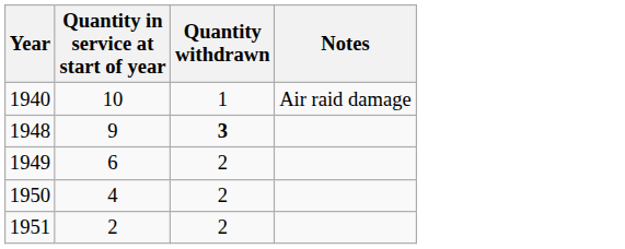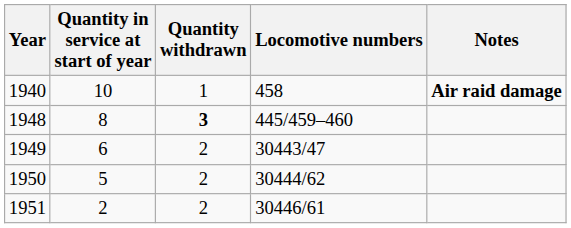 <table class=wikitable style=text-align:center>
 <tr>
 <th>Year</th>
 <th>Quantity in<br>service at<br>start of year</th>
 <th>Quantity<br>withdrawn</th>
+<th>Locomotive numbers</th>
 <th>Notes</th>
 </tr>
 <tr>
 <td>1940</td>
 <td>10</td>
 <td>1</td>
-<td align-left>Air raid damage</td>
+<td align=left>458</td>
+<td align-left><strong>Air raid damage</strong></td>
 </tr>
 <tr>
 <td>1948</td>
-<td>9</td>
+<td>8</td>
 <td><strong>3</strong></td>
+<td align=left>445/459–460</td>
 <td align-left></td>
 </tr>
 <tr>
 <td>1949</td>
 <td>6</td>
 <td>2</td>
+<td align=left>30443/47</td>
 <td align-left></td>
 </tr>
 <tr>
 <td>1950</td>
-<td>4</td>
+<td>5</td>
 <td>2</td>
+<td align=left>30444/62</td>
 <td align-left></td>
 </tr>
 <tr>
 <td>1951</td>
 <td>2</td>
 <td>2</td>
+<td align=left>30446/61</td>
 <td align-left></td>
 </tr>
 </table>
